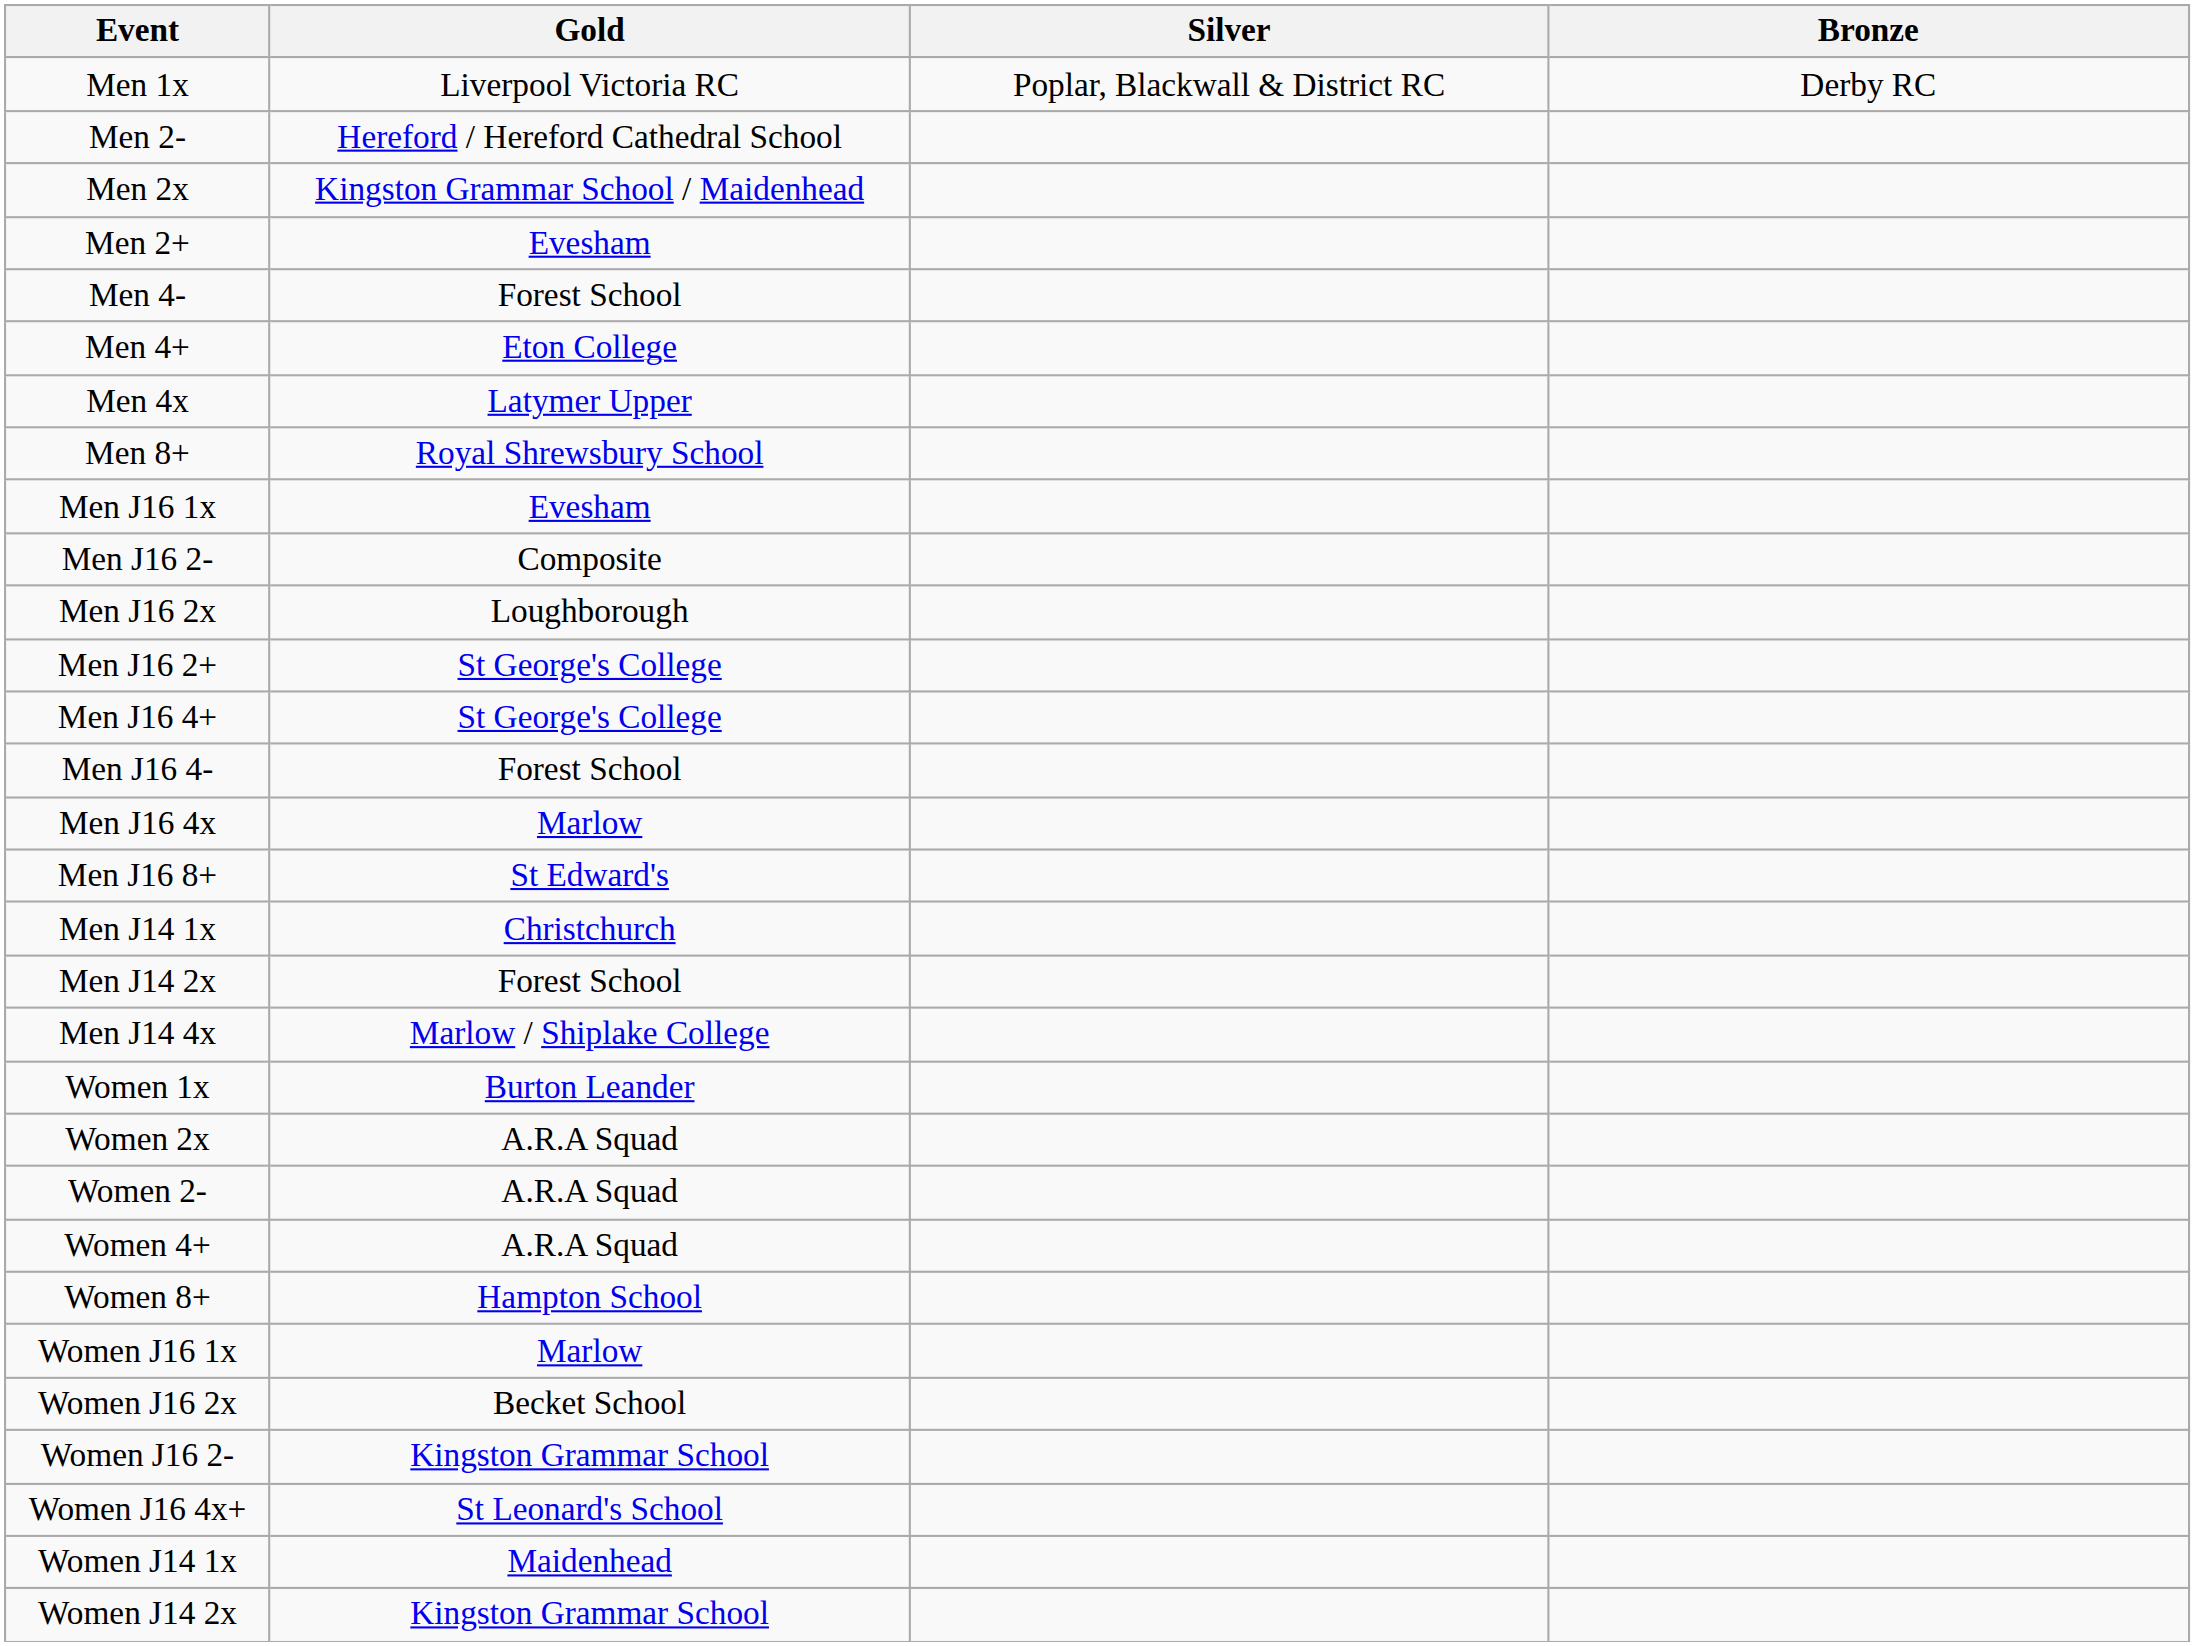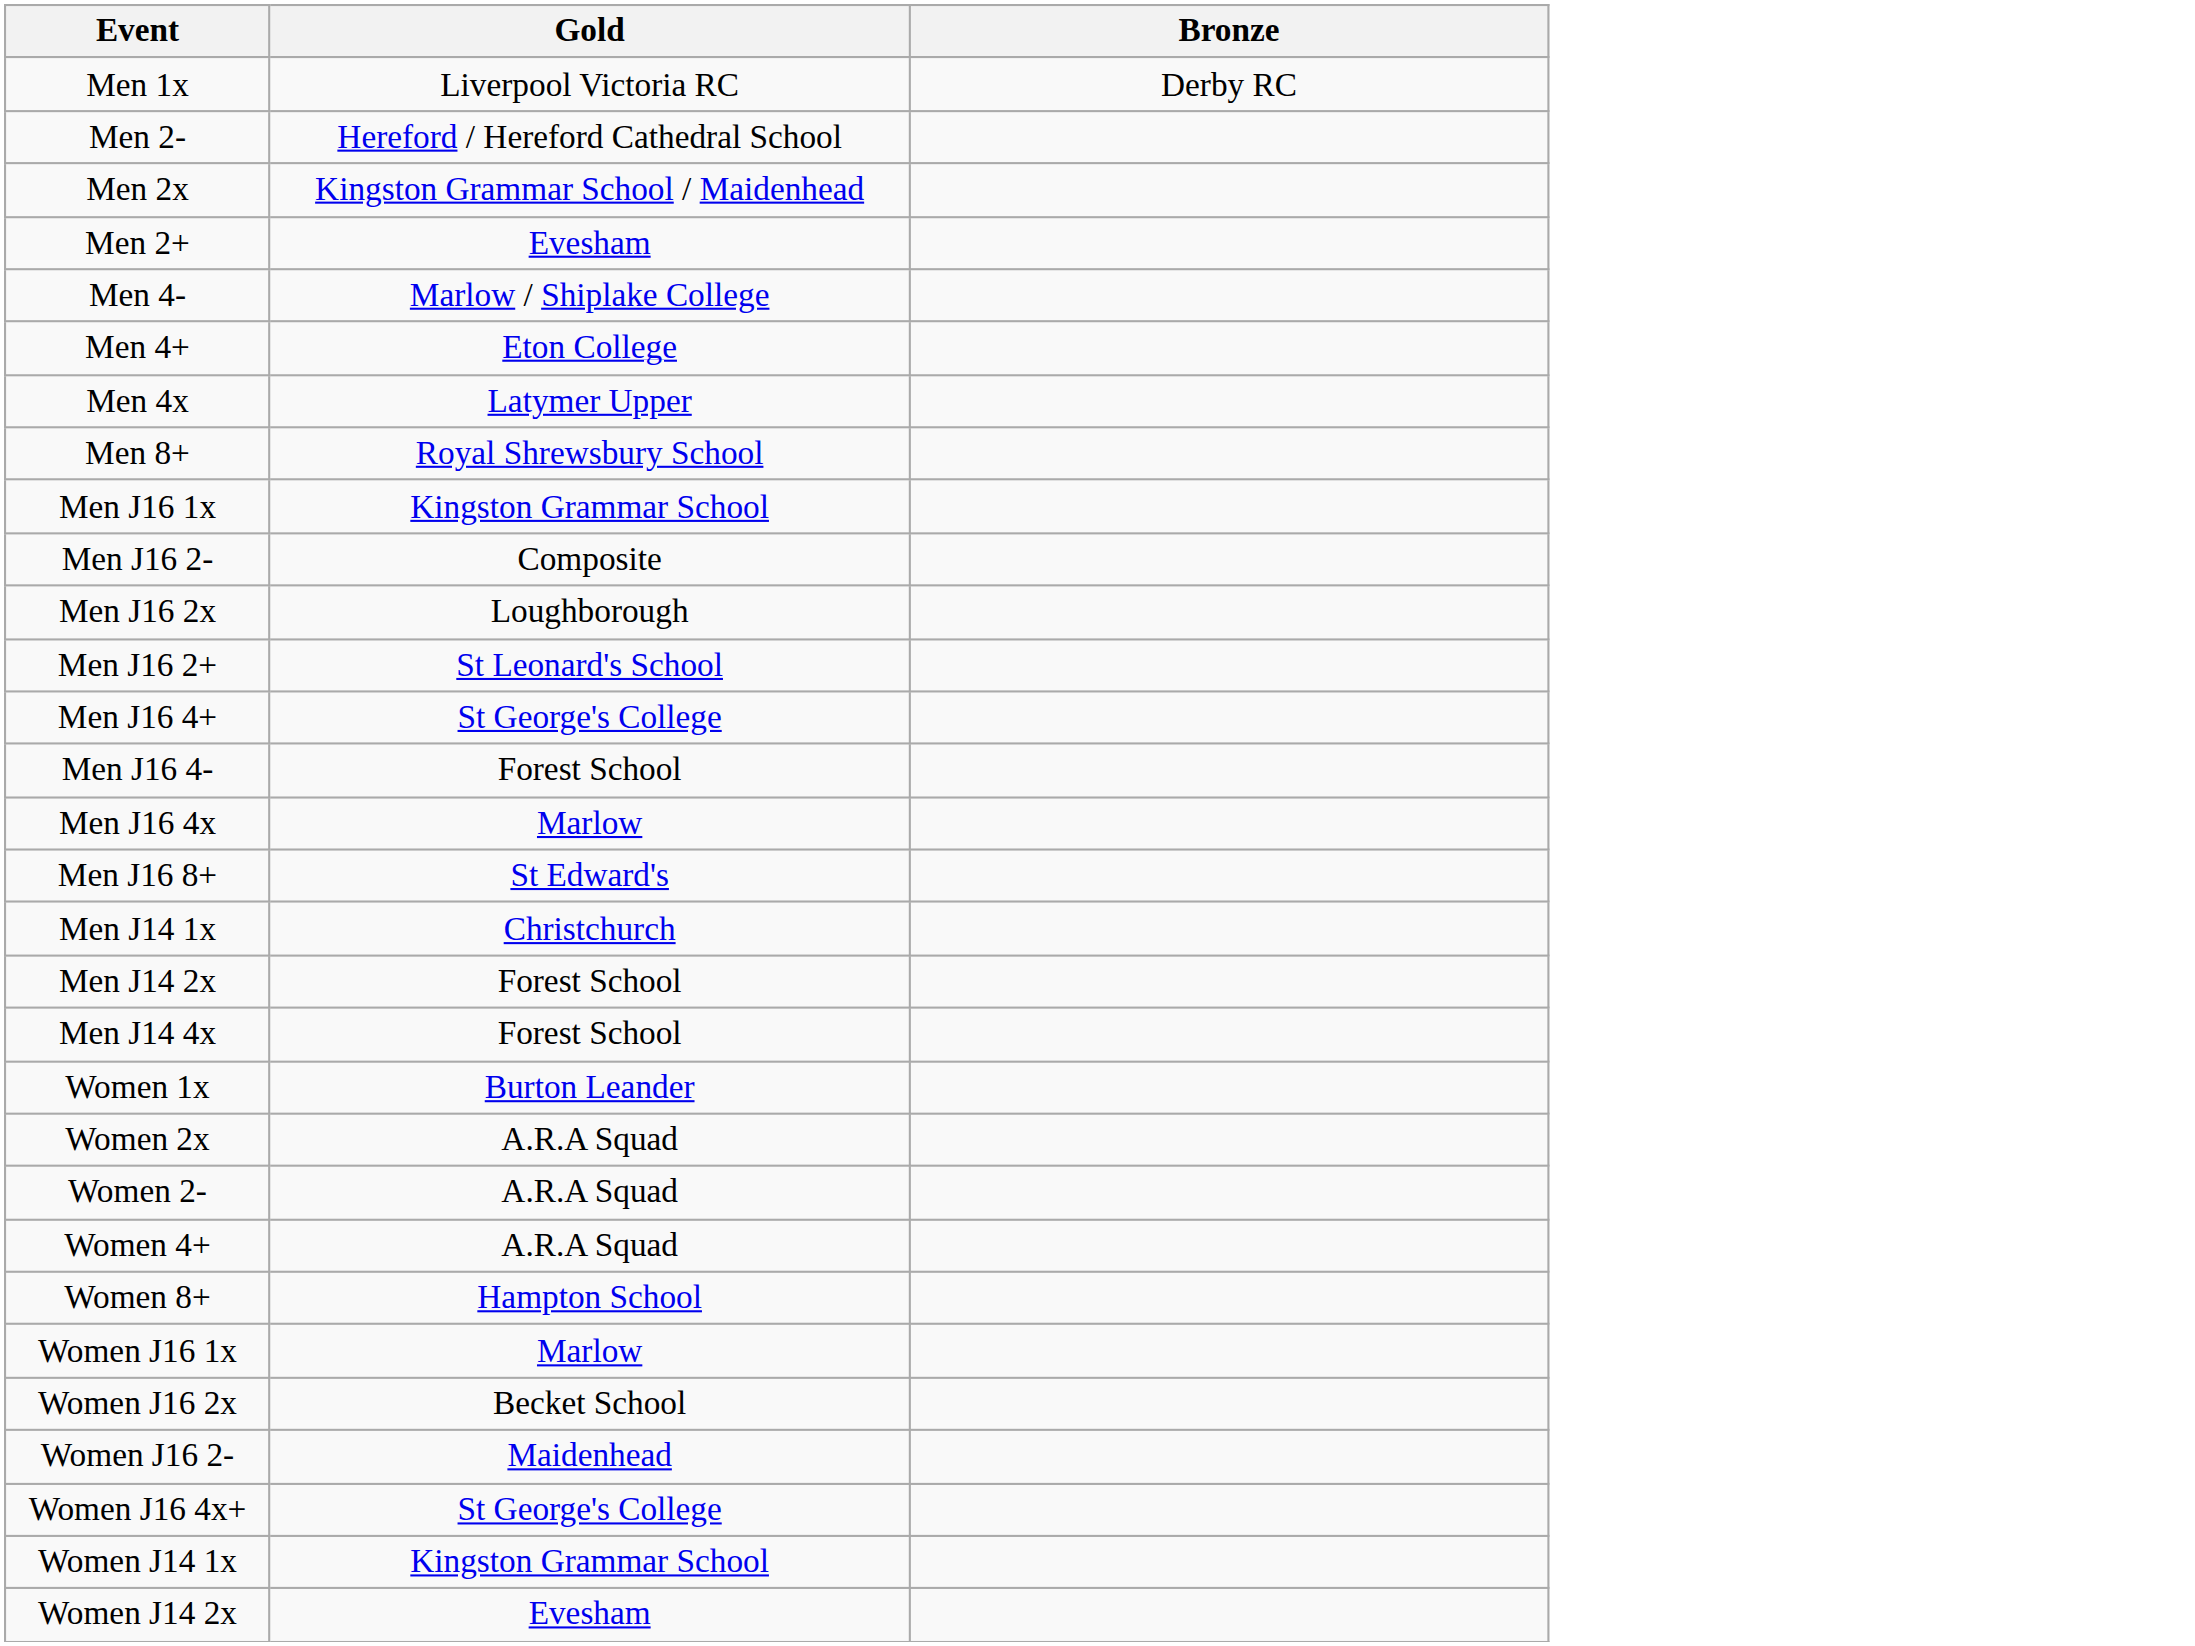 <table class="wikitable" style="text-align:center">
 <tr>
 <th width=120>Event</th>
 <th width=300>Gold</th>
-<th width=300>Silver</th>
 <th width=300>Bronze</th>
 </tr>
 <tr>
 <td>Men 1x</td>
 <td>Liverpool Victoria RC</td>
-<td>Poplar, Blackwall & District RC</td>
 <td>Derby RC</td>
 </tr>
 <tr>
 <td>Men 2-</td>
 <td><a href='#'>Hereford</a> / Hereford Cathedral School</td>
 <td></td>
-<td></td>
 </tr>
 <tr>
 <td>Men 2x</td>
 <td><a href='#'>Kingston Grammar School</a> / <a href='#'>Maidenhead</a></td>
-<td></td>
 <td></td>
 </tr>
 <tr>
 <td>Men 2+</td>
 <td><a href='#'>Evesham</a></td>
 <td></td>
-<td></td>
 </tr>
 <tr>
 <td>Men 4-</td>
-<td>Forest School</td>
-<td></td>
+<td><a href='#'>Marlow</a>  / <a href='#'>Shiplake College</a></td>
 <td></td>
 </tr>
 <tr>
 <td>Men 4+</td>
 <td><a href='#'>Eton College</a></td>
 <td></td>
-<td></td>
 </tr>
 <tr>
 <td>Men 4x</td>
 <td><a href='#'>Latymer Upper</a></td>
-<td></td>
 <td></td>
 </tr>
 <tr>
 <td>Men 8+</td>
 <td><a href='#'>Royal Shrewsbury School</a></td>
 <td></td>
-<td></td>
 </tr>
 <tr>
 <td>Men J16 1x</td>
-<td><a href='#'>Evesham</a></td>
-<td></td>
+<td><a href='#'>Kingston Grammar School</a></td>
 <td></td>
 </tr>
 <tr>
 <td>Men J16 2-</td>
 <td>Composite</td>
 <td></td>
-<td></td>
 </tr>
 <tr>
 <td>Men J16 2x</td>
 <td>Loughborough</td>
 <td></td>
-<td></td>
 </tr>
 <tr>
 <td>Men J16 2+</td>
-<td><a href='#'>St George's College</a></td>
-<td></td>
+<td><a href='#'>St Leonard's School</a></td>
 <td></td>
 </tr>
 <tr>
 <td>Men J16 4+</td>
 <td><a href='#'>St George's College</a></td>
 <td></td>
-<td></td>
 </tr>
 <tr>
 <td>Men J16 4-</td>
 <td>Forest School</td>
-<td></td>
 <td></td>
 </tr>
 <tr>
 <td>Men J16 4x</td>
 <td><a href='#'>Marlow</a></td>
 <td></td>
-<td></td>
 </tr>
 <tr>
 <td>Men J16 8+</td>
 <td><a href='#'>St Edward's</a></td>
-<td></td>
 <td></td>
 </tr>
 <tr>
 <td>Men J14 1x</td>
 <td><a href='#'>Christchurch</a></td>
 <td></td>
-<td></td>
 </tr>
 <tr>
 <td>Men J14 2x</td>
 <td>Forest School</td>
 <td></td>
-<td></td>
 </tr>
 <tr>
 <td>Men J14 4x</td>
-<td><a href='#'>Marlow</a>  / <a href='#'>Shiplake College</a></td>
-<td></td>
+<td>Forest School</td>
 <td></td>
 </tr>
 <tr>
 <td>Women 1x</td>
 <td><a href='#'>Burton Leander</a></td>
 <td></td>
-<td></td>
 </tr>
 <tr>
 <td>Women 2x</td>
 <td>A.R.A Squad</td>
-<td></td>
 <td></td>
 </tr>
 <tr>
 <td>Women 2-</td>
 <td>A.R.A Squad</td>
 <td></td>
-<td></td>
 </tr>
 <tr>
 <td>Women 4+</td>
 <td>A.R.A Squad</td>
-<td></td>
 <td></td>
 </tr>
 <tr>
 <td>Women 8+</td>
 <td><a href='#'>Hampton School</a></td>
 <td></td>
-<td></td>
 </tr>
 <tr>
 <td>Women J16 1x</td>
 <td><a href='#'>Marlow</a></td>
-<td></td>
 <td></td>
 </tr>
 <tr>
 <td>Women J16 2x</td>
 <td>Becket School</td>
 <td></td>
-<td></td>
 </tr>
 <tr>
 <td>Women J16 2-</td>
-<td><a href='#'>Kingston Grammar School</a></td>
-<td></td>
+<td><a href='#'>Maidenhead</a></td>
 <td></td>
 </tr>
 <tr>
 <td>Women J16 4x+</td>
-<td><a href='#'>St Leonard's School</a></td>
-<td></td>
+<td><a href='#'>St George's College</a></td>
 <td></td>
 </tr>
 <tr>
 <td>Women J14 1x</td>
-<td><a href='#'>Maidenhead</a></td>
-<td></td>
+<td><a href='#'>Kingston Grammar School</a></td>
 <td></td>
 </tr>
 <tr>
 <td>Women J14 2x</td>
-<td><a href='#'>Kingston Grammar School</a></td>
-<td></td>
+<td><a href='#'>Evesham</a></td>
 <td></td>
 </tr>
 </table>
